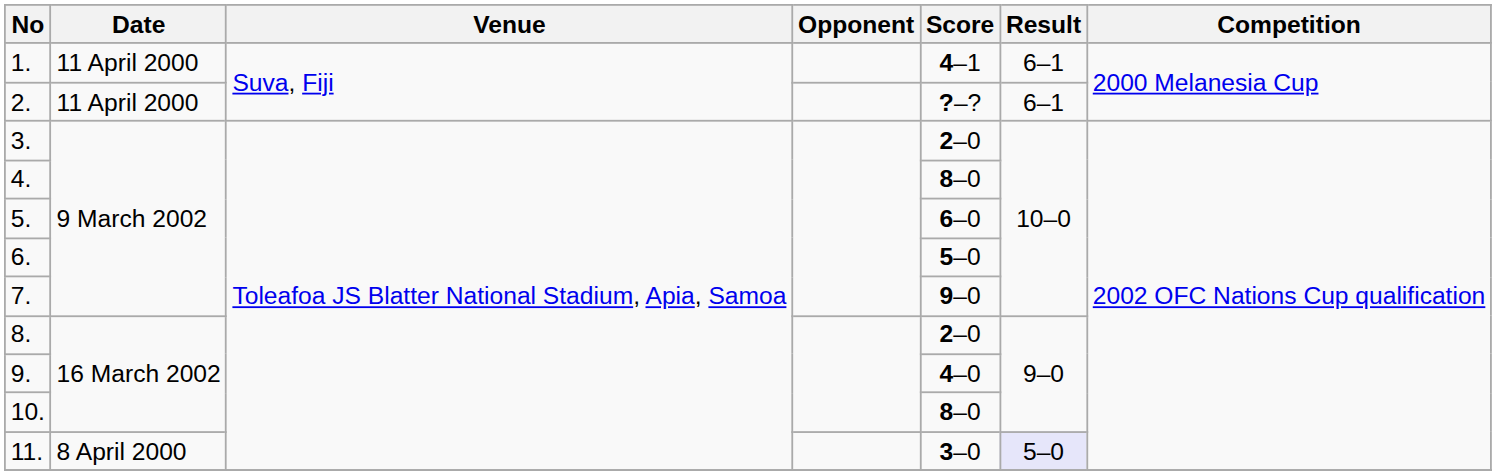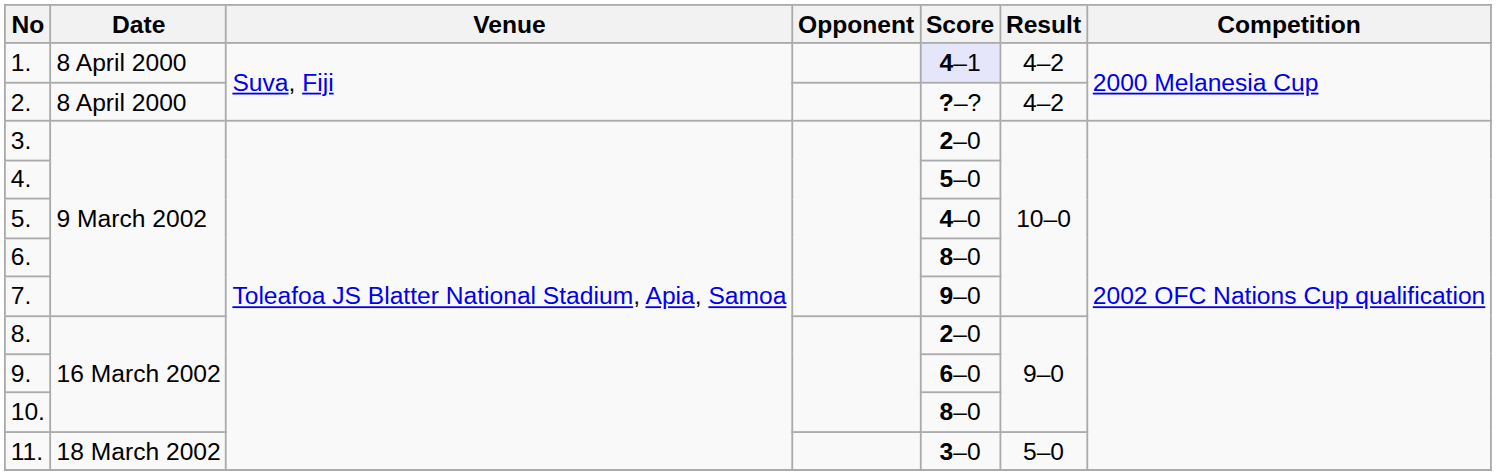 <table class="wikitable" style="font-size:85%;">
 <tr>
 <th>No</th>
 <th>Date</th>
 <th>Venue</th>
 <th>Opponent</th>
 <th>Score</th>
 <th>Result</th>
 <th>Competition</th>
 </tr>
 <tr>
 <td>1.</td>
-<td>11 April 2000</td>
+<td>8 April 2000</td>
 <td rowspan="2"><a href='#'>Suva</a>, <a href='#'>Fiji</a></td>
 <td></td>
-<td align=center><strong>4</strong>–1</td>
-<td align=center>6–1</td>
+<td align=center style="background: lavender;"><strong>4</strong>–1</td>
+<td align=center>4–2</td>
 <td rowspan="2"><a href='#'>2000 Melanesia Cup</a></td>
 </tr>
 <tr>
 <td>2.</td>
-<td>11 April 2000</td>
+<td>8 April 2000</td>
 <td></td>
 <td align=center><strong>?</strong>–?</td>
-<td align=center>6–1</td>
+<td align=center>4–2</td>
 </tr>
 <tr>
 <td>3.</td>
 <td rowspan="5">9 March 2002</td>
 <td rowspan="9"><a href='#'>Toleafoa JS Blatter National Stadium</a>, <a href='#'>Apia</a>, <a href='#'>Samoa</a></td>
 <td rowspan="5"></td>
 <td align=center><strong>2</strong>–0</td>
 <td rowspan="5" align=center>10–0</td>
 <td rowspan="9"><a href='#'>2002 OFC Nations Cup qualification</a></td>
 </tr>
 <tr>
 <td>4.</td>
-<td align=center><strong>8</strong>–0</td>
+<td align=center><strong>5</strong>–0</td>
 </tr>
 <tr>
 <td>5.</td>
-<td align=center><strong>6</strong>–0</td>
+<td align=center><strong>4</strong>–0</td>
 </tr>
 <tr>
 <td>6.</td>
-<td align=center><strong>5</strong>–0</td>
+<td align=center><strong>8</strong>–0</td>
 </tr>
 <tr>
 <td>7.</td>
 <td align=center><strong>9</strong>–0</td>
 </tr>
 <tr>
 <td>8.</td>
 <td rowspan="3">16 March 2002</td>
 <td rowspan="3"></td>
 <td align=center><strong>2</strong>–0</td>
 <td rowspan="3" align=center>9–0</td>
 </tr>
 <tr>
 <td>9.</td>
-<td align=center><strong>4</strong>–0</td>
+<td align=center><strong>6</strong>–0</td>
 </tr>
 <tr>
 <td>10.</td>
 <td align=center><strong>8</strong>–0</td>
 </tr>
 <tr>
 <td>11.</td>
-<td>8 April 2000</td>
+<td>18 March 2002</td>
 <td></td>
 <td align=center><strong>3</strong>–0</td>
-<td align=center style="background: lavender;">5–0</td>
+<td align=center>5–0</td>
 </tr>
 <tr>
 </tr>
 </table>
